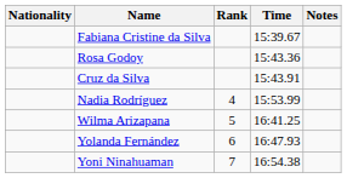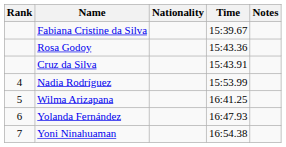 <table class="wikitable sortable" style="text-align:center">
 <tr>
+<th>Rank</th>
+<th>Name</th>
 <th>Nationality</th>
-<th>Name</th>
-<th>Rank</th>
 <th>Time</th>
 <th>Notes</th>
 </tr>
 <tr>
+<td></td>
+<td align=left><a href='#'>Fabiana Cristine da Silva</a></td>
 <td align=left></td>
-<td align=left><a href='#'>Fabiana Cristine da Silva</a></td>
-<td></td>
 <td>15:39.67</td>
 <td></td>
 </tr>
 <tr>
+<td></td>
+<td align=left><a href='#'>Rosa Godoy</a></td>
 <td align=left></td>
-<td align=left><a href='#'>Rosa Godoy</a></td>
-<td></td>
 <td>15:43.36</td>
 <td></td>
 </tr>
 <tr>
+<td></td>
+<td align=left><a href='#'>Cruz da Silva</a></td>
 <td align=left></td>
-<td align=left><a href='#'>Cruz da Silva</a></td>
-<td></td>
 <td>15:43.91</td>
 <td></td>
 </tr>
 <tr>
+<td>4</td>
+<td align=left><a href='#'>Nadia Rodríguez</a></td>
 <td align=left></td>
-<td align=left><a href='#'>Nadia Rodríguez</a></td>
-<td>4</td>
 <td>15:53.99</td>
 <td></td>
 </tr>
 <tr>
+<td>5</td>
+<td align=left><a href='#'>Wilma Arizapana</a></td>
 <td align=left></td>
-<td align=left><a href='#'>Wilma Arizapana</a></td>
-<td>5</td>
 <td>16:41.25</td>
 <td></td>
 </tr>
 <tr>
+<td>6</td>
+<td align=left><a href='#'>Yolanda Fernández</a></td>
 <td align=left></td>
-<td align=left><a href='#'>Yolanda Fernández</a></td>
-<td>6</td>
 <td>16:47.93</td>
 <td></td>
 </tr>
 <tr>
+<td>7</td>
+<td align=left><a href='#'>Yoni Ninahuaman</a></td>
 <td align=left></td>
-<td align=left><a href='#'>Yoni Ninahuaman</a></td>
-<td>7</td>
 <td>16:54.38</td>
 <td></td>
 </tr>
 </table>
